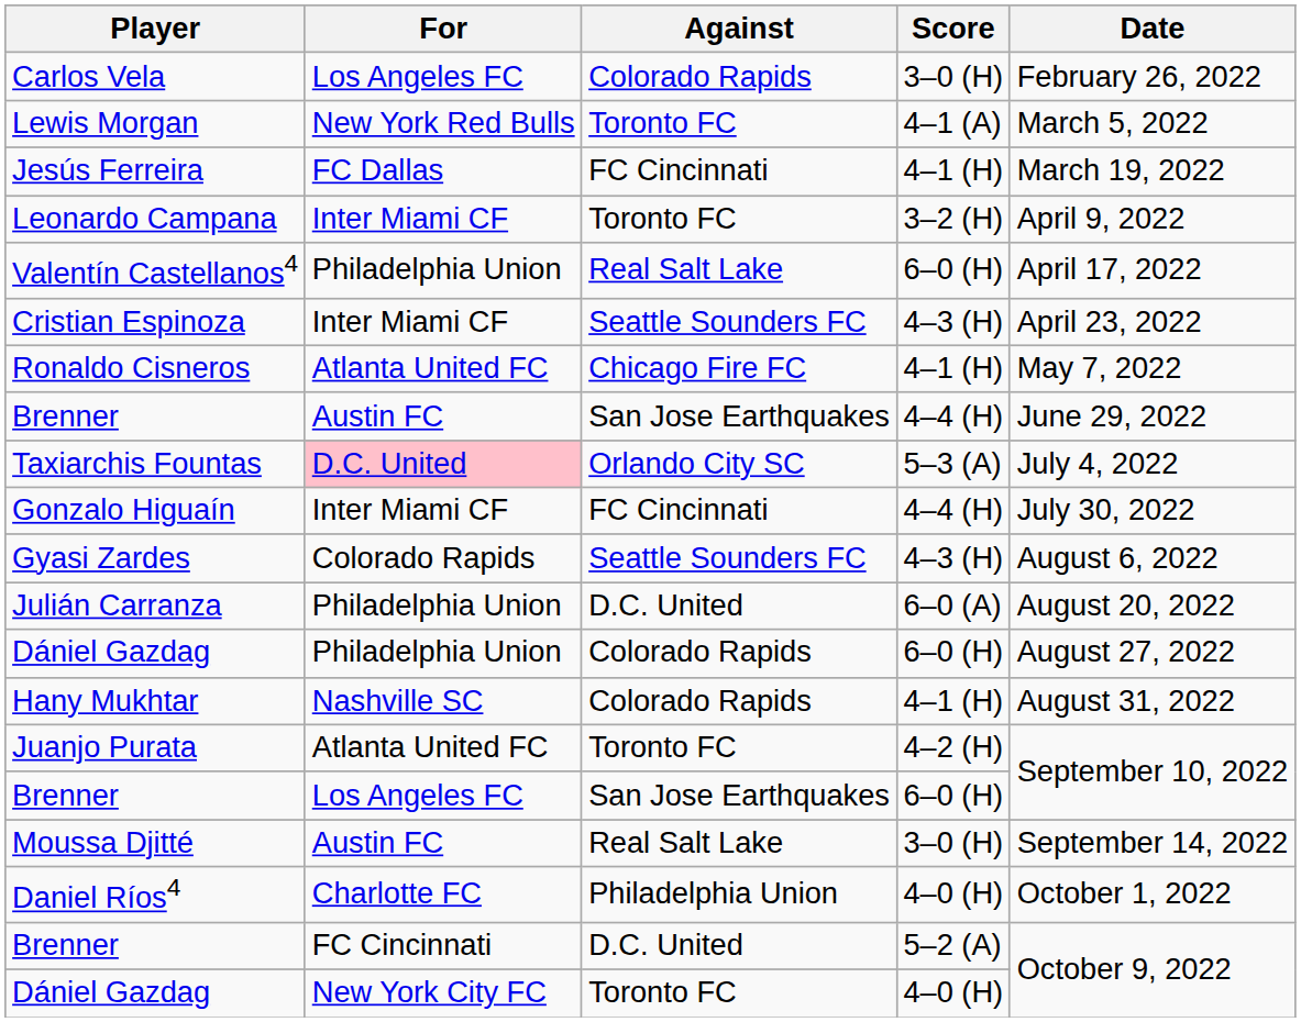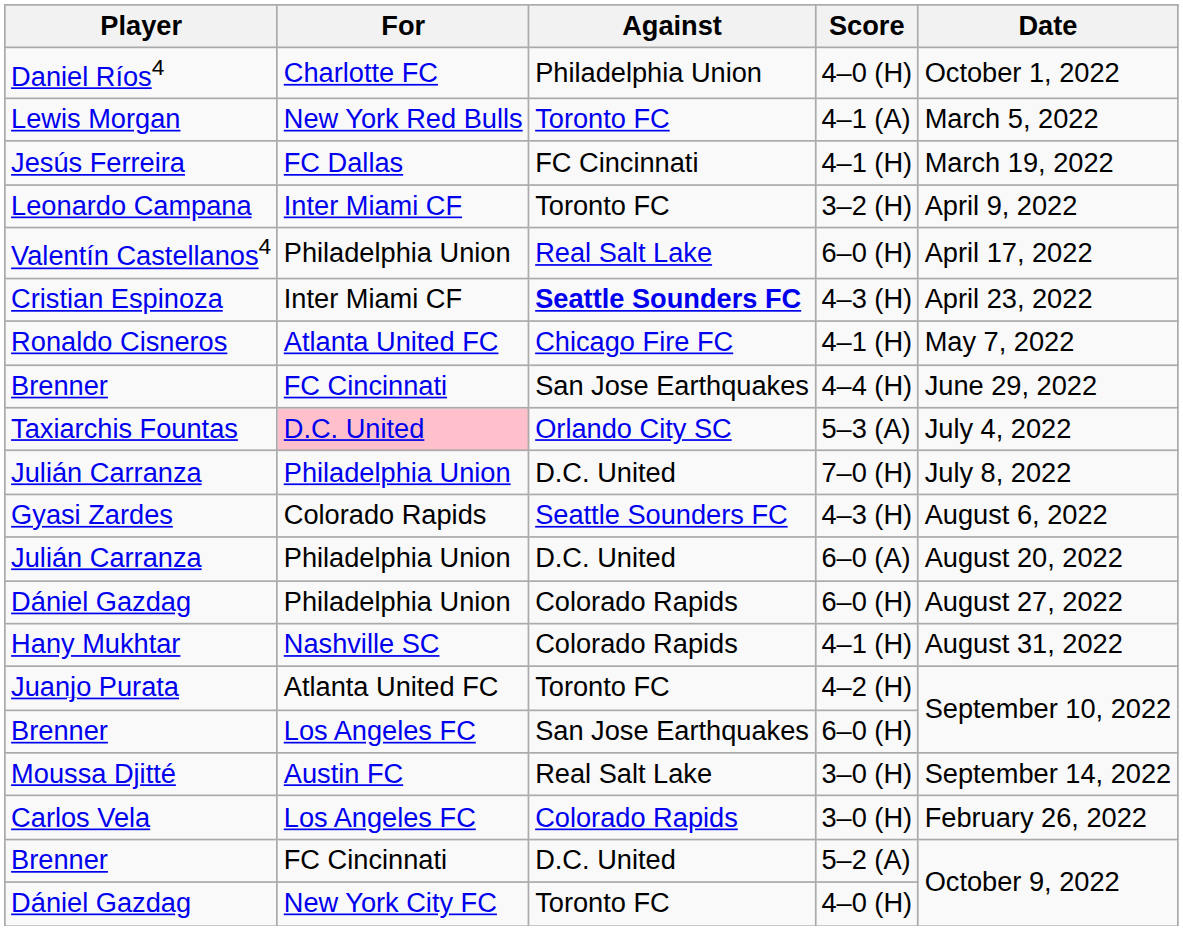 <table class="wikitable">
 <tr>
 <th>Player</th>
 <th>For</th>
 <th>Against</th>
 <th>Score</th>
 <th>Date</th>
 </tr>
 <tr>
-<td> <a href='#'>Carlos Vela</a></td>
-<td><a href='#'>Los Angeles FC</a></td>
-<td><a href='#'>Colorado Rapids</a></td>
-<td>3–0 (H)</td>
-<td>February 26, 2022</td>
+<td> <a href='#'>Daniel Ríos</a><sup>4</sup></td>
+<td><a href='#'>Charlotte FC</a></td>
+<td>Philadelphia Union</td>
+<td>4–0 (H)</td>
+<td>October 1, 2022</td>
 </tr>
 <tr>
 <td> <a href='#'>Lewis Morgan</a></td>
 <td><a href='#'>New York Red Bulls</a></td>
 <td><a href='#'>Toronto FC</a></td>
 <td>4–1 (A)</td>
 <td>March 5, 2022</td>
 </tr>
 <tr>
 <td> <a href='#'>Jesús Ferreira</a></td>
 <td><a href='#'>FC Dallas</a></td>
 <td>FC Cincinnati</td>
 <td>4–1 (H)</td>
 <td>March 19, 2022</td>
 </tr>
 <tr>
 <td> <a href='#'>Leonardo Campana</a></td>
 <td><a href='#'>Inter Miami CF</a></td>
 <td>Toronto FC</td>
 <td>3–2 (H)</td>
 <td>April 9, 2022</td>
 </tr>
 <tr>
 <td> <a href='#'>Valentín Castellanos</a><sup>4</sup></td>
 <td>Philadelphia Union</td>
 <td><a href='#'>Real Salt Lake</a></td>
 <td>6–0 (H)</td>
 <td>April 17, 2022</td>
 </tr>
 <tr>
 <td> <a href='#'>Cristian Espinoza</a></td>
 <td>Inter Miami CF</td>
-<td><a href='#'>Seattle Sounders FC</a></td>
+<td><strong><a href='#'>Seattle Sounders FC</a></strong></td>
 <td>4–3 (H)</td>
 <td>April 23, 2022</td>
 </tr>
 <tr>
 <td> <a href='#'>Ronaldo Cisneros</a></td>
 <td><a href='#'>Atlanta United FC</a></td>
 <td><a href='#'>Chicago Fire FC</a></td>
 <td>4–1 (H)</td>
 <td>May 7, 2022</td>
 </tr>
 <tr>
 <td> <a href='#'>Brenner</a></td>
-<td><a href='#'>Austin FC</a></td>
+<td><a href='#'>FC Cincinnati</a></td>
 <td>San Jose Earthquakes</td>
 <td>4–4 (H)</td>
 <td>June 29, 2022</td>
 </tr>
 <tr>
 <td> <a href='#'>Taxiarchis Fountas</a></td>
 <td style="background: pink;"><a href='#'>D.C. United</a></td>
 <td><a href='#'>Orlando City SC</a></td>
 <td>5–3 (A)</td>
 <td>July 4, 2022</td>
 </tr>
 <tr>
-<td> <a href='#'>Gonzalo Higuaín</a></td>
-<td>Inter Miami CF</td>
-<td>FC Cincinnati</td>
-<td>4–4 (H)</td>
-<td>July 30, 2022</td>
+<td> <a href='#'>Julián Carranza</a></td>
+<td><a href='#'>Philadelphia Union</a></td>
+<td>D.C. United</td>
+<td>7–0 (H)</td>
+<td>July 8, 2022</td>
 </tr>
 <tr>
 <td> <a href='#'>Gyasi Zardes</a></td>
 <td>Colorado Rapids</td>
 <td><a href='#'>Seattle Sounders FC</a></td>
 <td>4–3 (H)</td>
 <td>August 6, 2022</td>
 </tr>
 <tr>
 <td> <a href='#'>Julián Carranza</a></td>
 <td>Philadelphia Union</td>
 <td>D.C. United</td>
 <td>6–0 (A)</td>
 <td>August 20, 2022</td>
 </tr>
 <tr>
 <td> <a href='#'>Dániel Gazdag</a></td>
 <td>Philadelphia Union</td>
 <td>Colorado Rapids</td>
 <td>6–0 (H)</td>
 <td>August 27, 2022</td>
 </tr>
 <tr>
 <td> <a href='#'>Hany Mukhtar</a></td>
 <td><a href='#'>Nashville SC</a></td>
 <td>Colorado Rapids</td>
 <td>4–1 (H)</td>
 <td>August 31, 2022</td>
 </tr>
 <tr>
 <td> <a href='#'>Juanjo Purata</a></td>
 <td>Atlanta United FC</td>
 <td>Toronto FC</td>
 <td>4–2 (H)</td>
 <td rowspan=2>September 10, 2022</td>
 </tr>
 <tr>
 <td> <a href='#'>Brenner</a></td>
 <td><a href='#'>Los Angeles FC</a></td>
 <td>San Jose Earthquakes</td>
 <td>6–0 (H)</td>
 </tr>
 <tr>
 <td> <a href='#'>Moussa Djitté</a></td>
 <td><a href='#'>Austin FC</a></td>
 <td>Real Salt Lake</td>
 <td>3–0 (H)</td>
 <td>September 14, 2022</td>
 </tr>
 <tr>
-<td> <a href='#'>Daniel Ríos</a><sup>4</sup></td>
-<td><a href='#'>Charlotte FC</a></td>
-<td>Philadelphia Union</td>
-<td>4–0 (H)</td>
-<td>October 1, 2022</td>
+<td> <a href='#'>Carlos Vela</a></td>
+<td><a href='#'>Los Angeles FC</a></td>
+<td><a href='#'>Colorado Rapids</a></td>
+<td>3–0 (H)</td>
+<td>February 26, 2022</td>
 </tr>
 <tr>
 <td> <a href='#'>Brenner</a></td>
 <td>FC Cincinnati</td>
 <td>D.C. United</td>
 <td>5–2 (A)</td>
 <td rowspan=2>October 9, 2022</td>
 </tr>
 <tr>
 <td> <a href='#'>Dániel Gazdag</a></td>
 <td><a href='#'>New York City FC</a></td>
 <td>Toronto FC</td>
 <td>4–0 (H)</td>
 </tr>
 </table>
